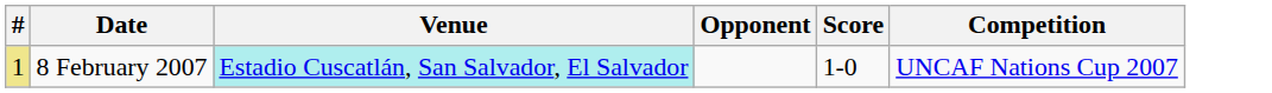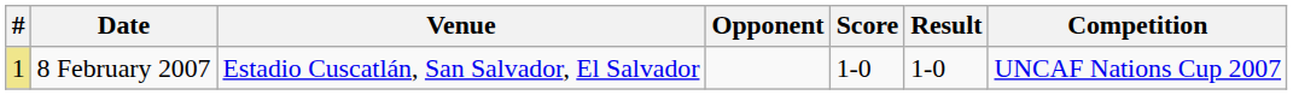 <table class="wikitable">
 <tr>
 <th>#</th>
 <th>Date</th>
 <th>Venue</th>
 <th>Opponent</th>
 <th>Score</th>
+<th>Result</th>
 <th>Competition</th>
 </tr>
 <tr>
 <td style="background: khaki;">1</td>
 <td>8 February 2007</td>
-<td style="background: paleturquoise;"><a href='#'>Estadio Cuscatlán</a>, <a href='#'>San Salvador</a>, <a href='#'>El Salvador</a></td>
+<td><a href='#'>Estadio Cuscatlán</a>, <a href='#'>San Salvador</a>, <a href='#'>El Salvador</a></td>
 <td></td>
+<td>1-0</td>
 <td>1-0</td>
 <td><a href='#'>UNCAF Nations Cup 2007</a></td>
 </tr>
 </table>
